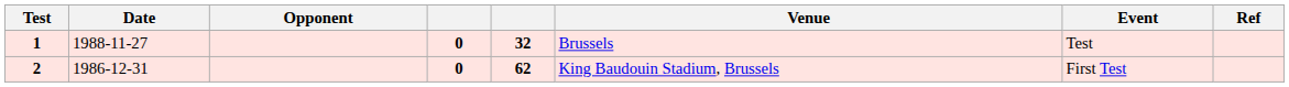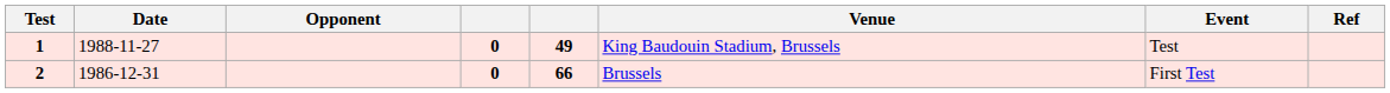 <table class="wikitable sortable" style="width:100%">
 <tr>
 <th style="width:5%">Test</th>
 <th style="width:11%">Date</th>
 <th style="width:17%">Opponent</th>
 <th style="width:5%"></th>
 <th style="width:5%"></th>
 <th>Venue</th>
 <th>Event</th>
 <th>Ref</th>
 </tr>
 <tr bgcolor="FFE4E1">
 <td align="center"><strong>1</strong></td>
 <td>1988-11-27</td>
 <td></td>
 <td align="center"><strong>0</strong></td>
-<td align="center"><strong>32</strong></td>
-<td><a href='#'>Brussels</a></td>
+<td align="center"><strong>49</strong></td>
+<td><a href='#'>King Baudouin Stadium</a>, <a href='#'>Brussels</a></td>
 <td>Test</td>
 <td></td>
 </tr>
 <tr bgcolor="FFE4E1">
 <td align="center"><strong>2</strong></td>
 <td>1986-12-31</td>
 <td></td>
 <td align="center"><strong>0</strong></td>
-<td align="center"><strong>62</strong></td>
-<td><a href='#'>King Baudouin Stadium</a>, <a href='#'>Brussels</a></td>
+<td align="center"><strong>66</strong></td>
+<td><a href='#'>Brussels</a></td>
 <td>First <a href='#'>Test</a></td>
 <td></td>
 </tr>
 </table>
